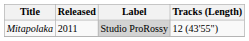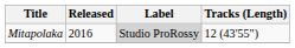 <table class="wikitable">
 <tr>
 <th>Title</th>
 <th>Released</th>
 <th>Label</th>
 <th>Tracks (Length)</th>
 </tr>
 <tr>
 <td><em>Mitapolaka</em></td>
-<td>2011</td>
+<td>2016</td>
 <td style="background: lightgrey;">Studio ProRossy</td>
 <td>12 (43'55")</td>
 </tr>
 <tr>
 </tr>
 </table>
